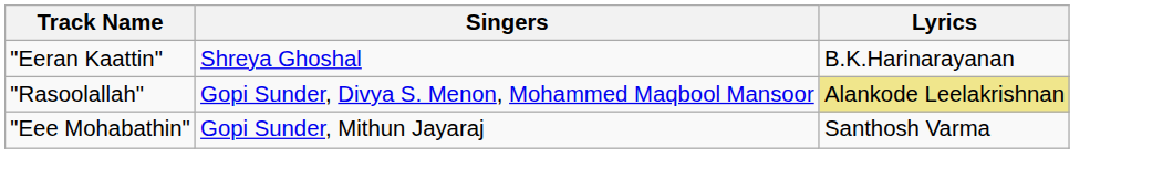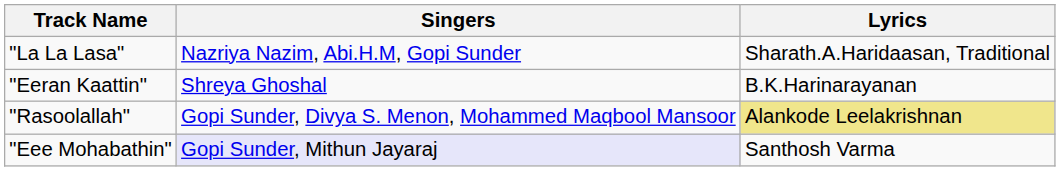 <table class="wikitable">
 <tr>
 <th>Track Name</th>
 <th>Singers</th>
 <th>Lyrics</th>
+</tr>
+<tr>
+<td>"La La Lasa"</td>
+<td><a href='#'>Nazriya Nazim</a>, <a href='#'>Abi.H.M</a>, <a href='#'>Gopi Sunder</a></td>
+<td>Sharath.A.Haridaasan, Traditional</td>
 </tr>
 <tr>
 <td>"Eeran Kaattin"</td>
 <td><a href='#'>Shreya Ghoshal</a></td>
 <td>B.K.Harinarayanan</td>
 </tr>
 <tr>
 <td>"Rasoolallah"</td>
 <td><a href='#'>Gopi Sunder</a>, <a href='#'>Divya S. Menon</a>, <a href='#'>Mohammed Maqbool Mansoor</a></td>
 <td style="background: khaki;">Alankode Leelakrishnan</td>
 </tr>
 <tr>
 <td>"Eee Mohabathin"</td>
-<td><a href='#'>Gopi Sunder</a>, Mithun Jayaraj</td>
+<td style="background: lavender;"><a href='#'>Gopi Sunder</a>, Mithun Jayaraj</td>
 <td>Santhosh Varma</td>
 </tr>
 </table>
